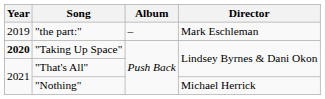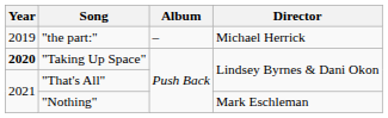 <table class="wikitable sortable">
 <tr>
 <th>Year</th>
 <th>Song</th>
 <th>Album</th>
 <th>Director</th>
 </tr>
 <tr>
 <td>2019</td>
 <td>"the part:"</td>
 <td><em>–</em></td>
-<td>Mark Eschleman</td>
+<td>Michael Herrick</td>
 </tr>
 <tr>
 <td><strong>2020</strong></td>
 <td>"Taking Up Space"</td>
 <td rowspan="3"><em>Push Back</em></td>
 <td rowspan="2">Lindsey Byrnes & Dani Okon</td>
 </tr>
 <tr>
 <td rowspan="2">2021</td>
 <td>"That's All"</td>
 </tr>
 <tr>
 <td>"Nothing"</td>
-<td>Michael Herrick</td>
+<td>Mark Eschleman</td>
 </tr>
 </table>
